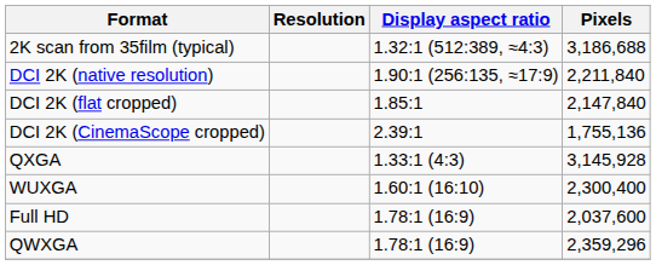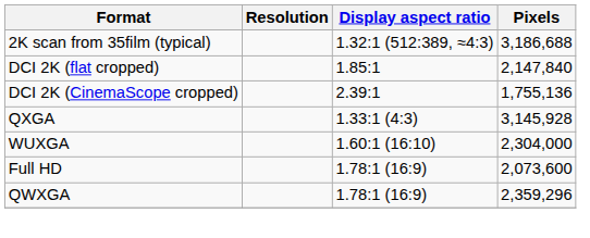 <table class="wikitable sortable">
 <tr>
 <th>Format</th>
 <th>Resolution</th>
 <th><a href='#'>Display aspect ratio</a></th>
 <th>Pixels</th>
 </tr>
 <tr>
 <td>2K scan from 35film (typical)</td>
 <td></td>
 <td>1.32:1 (512:389, ≈4:3)</td>
 <td>3,186,688</td>
-</tr>
-<tr>
-<td><a href='#'>DCI</a> 2K (<a href='#'>native resolution</a>)</td>
-<td></td>
-<td>1.90:1 (256:135, ≈17:9)</td>
-<td>2,211,840</td>
 </tr>
 <tr>
 <td>DCI 2K (<a href='#'>flat</a> cropped)</td>
 <td></td>
 <td>1.85:1</td>
 <td>2,147,840</td>
 </tr>
 <tr>
 <td>DCI 2K (<a href='#'>CinemaScope</a> cropped)</td>
 <td></td>
 <td>2.39:1</td>
 <td>1,755,136</td>
 </tr>
 <tr>
 <td>QXGA</td>
 <td></td>
 <td>1.33:1 (4:3)</td>
 <td>3,145,928</td>
 </tr>
 <tr>
 <td>WUXGA</td>
 <td></td>
 <td>1.60:1 (16:10)</td>
-<td>2,300,400</td>
+<td>2,304,000</td>
 </tr>
 <tr>
 <td>Full HD</td>
 <td></td>
 <td>1.78:1 (16:9)</td>
-<td>2,037,600</td>
+<td>2,073,600</td>
 </tr>
 <tr>
 <td>QWXGA</td>
 <td></td>
 <td>1.78:1 (16:9)</td>
 <td>2,359,296</td>
 </tr>
 <tr>
 </tr>
 </table>
